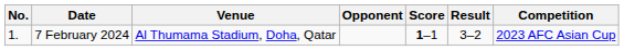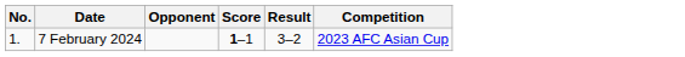 <table class="wikitable" style="font-size:90%">
 <tr>
 <th>No.</th>
 <th>Date</th>
-<th>Venue</th>
 <th>Opponent</th>
 <th>Score</th>
 <th>Result</th>
 <th>Competition</th>
 </tr>
 <tr>
 <td>1.</td>
 <td>7 February 2024</td>
-<td><a href='#'>Al Thumama Stadium</a>, <a href='#'>Doha</a>, Qatar</td>
 <td></td>
 <td align=center><strong>1</strong>–1</td>
 <td align=center>3–2</td>
 <td><a href='#'>2023 AFC Asian Cup</a></td>
 </tr>
 </table>
